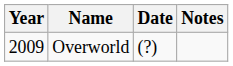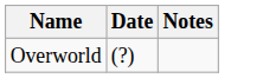 <table class="wikitable">
 <tr>
-<th>Year</th>
 <th>Name</th>
 <th>Date</th>
 <th>Notes</th>
 </tr>
 <tr>
-<td>2009</td>
 <td>Overworld</td>
 <td>(?)</td>
 <td></td>
 </tr>
 </table>
